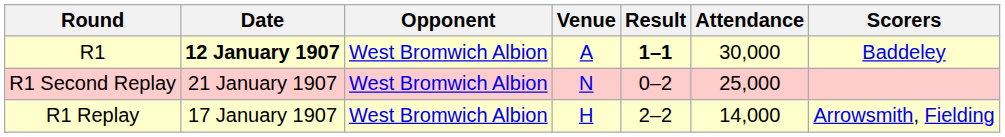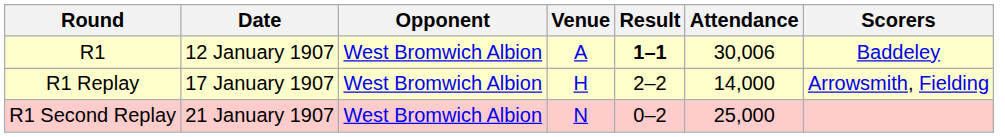 <table class="wikitable" style="font-size:100%; text-align:center">
 <tr>
 <th>Round</th>
 <th>Date</th>
 <th>Opponent</th>
 <th>Venue</th>
 <th>Result</th>
 <th>Attendance</th>
 <th>Scorers</th>
 </tr>
 <tr style="background-color: #FFFFCC;">
 <td>R1</td>
-<td><strong>12 January 1907</strong></td>
+<td>12 January 1907</td>
 <td><a href='#'>West Bromwich Albion</a></td>
 <td><a href='#'>A</a></td>
 <td><strong>1–1</strong></td>
-<td>30,000</td>
+<td>30,006</td>
 <td><a href='#'>Baddeley</a></td>
+</tr>
+<tr style="background-color: #FFFFCC;">
+<td>R1 Replay</td>
+<td>17 January 1907</td>
+<td><a href='#'>West Bromwich Albion</a></td>
+<td><a href='#'>H</a></td>
+<td>2–2</td>
+<td>14,000</td>
+<td><a href='#'>Arrowsmith</a>, <a href='#'>Fielding</a></td>
 </tr>
 <tr style="background-color: #FFCCCC;">
 <td>R1 Second Replay</td>
 <td>21 January 1907</td>
 <td><a href='#'>West Bromwich Albion</a></td>
 <td><a href='#'>N</a></td>
 <td>0–2</td>
 <td>25,000</td>
 <td></td>
 </tr>
-<tr style="background-color: #FFFFCC;">
-<td>R1 Replay</td>
-<td>17 January 1907</td>
-<td><a href='#'>West Bromwich Albion</a></td>
-<td><a href='#'>H</a></td>
-<td>2–2</td>
-<td>14,000</td>
-<td><a href='#'>Arrowsmith</a>, <a href='#'>Fielding</a></td>
-</tr>
 </table>
